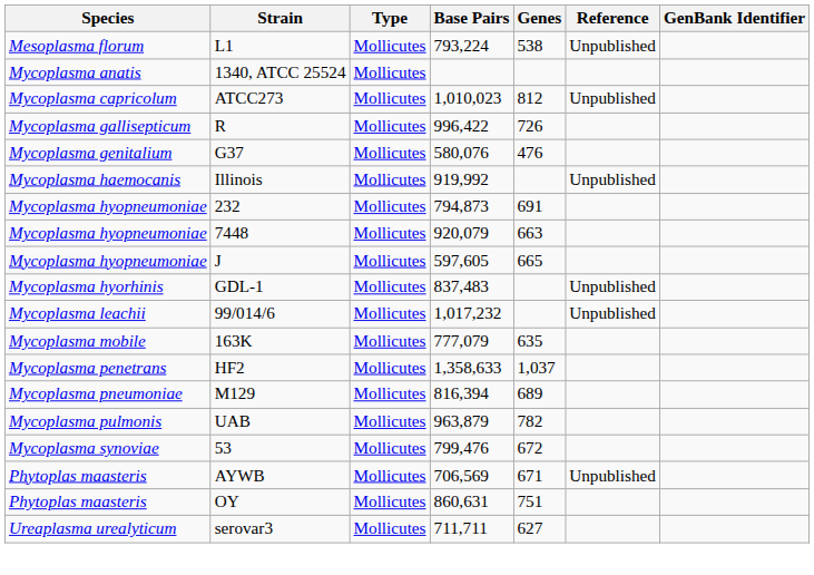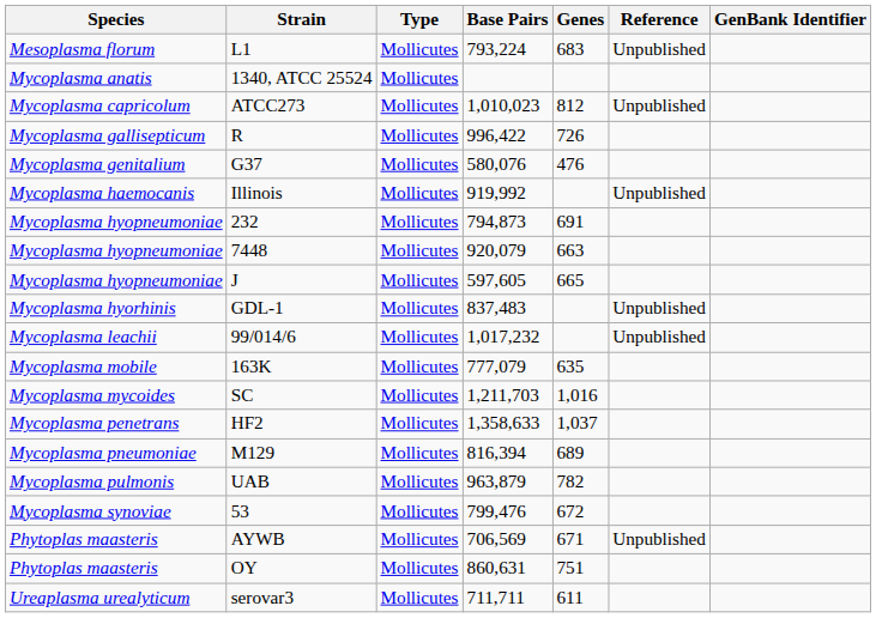 <table class="wikitable sortable">
 <tr>
 <th>Species</th>
 <th>Strain</th>
 <th>Type</th>
 <th>Base Pairs</th>
 <th>Genes</th>
 <th>Reference</th>
 <th>GenBank Identifier</th>
 </tr>
 <tr>
 <td><em><a href='#'>Mesoplasma florum</a></em></td>
 <td>L1</td>
 <td><a href='#'>Mollicutes</a></td>
 <td>793,224</td>
-<td>538</td>
+<td>683</td>
 <td>Unpublished</td>
 </tr>
 <tr>
 <td><em><a href='#'>Mycoplasma anatis</a></em></td>
 <td>1340, ATCC 25524</td>
 <td><a href='#'>Mollicutes</a></td>
 <td></td>
 <td></td>
 <td></td>
 <td></td>
 </tr>
 <tr>
 <td><em><a href='#'>Mycoplasma capricolum</a></em></td>
 <td>ATCC273</td>
 <td><a href='#'>Mollicutes</a></td>
 <td>1,010,023</td>
 <td>812</td>
 <td>Unpublished</td>
 <td></td>
 </tr>
 <tr>
 <td><em><a href='#'>Mycoplasma gallisepticum</a></em></td>
 <td>R</td>
 <td><a href='#'>Mollicutes</a></td>
 <td>996,422</td>
 <td>726</td>
 <td></td>
 <td></td>
 </tr>
 <tr>
 <td><em><a href='#'>Mycoplasma genitalium</a></em></td>
 <td>G37</td>
 <td><a href='#'>Mollicutes</a></td>
 <td>580,076</td>
 <td>476</td>
 <td></td>
 <td></td>
 </tr>
 <tr>
 <td><em><a href='#'>Mycoplasma haemocanis</a></em></td>
 <td>Illinois</td>
 <td><a href='#'>Mollicutes</a></td>
 <td>919,992</td>
 <td></td>
 <td>Unpublished</td>
 <td></td>
 </tr>
 <tr>
 <td><em><a href='#'>Mycoplasma hyopneumoniae</a></em></td>
 <td>232</td>
 <td><a href='#'>Mollicutes</a></td>
 <td>794,873</td>
 <td>691</td>
 <td></td>
 <td></td>
 </tr>
 <tr>
 <td><em><a href='#'>Mycoplasma hyopneumoniae</a></em></td>
 <td>7448</td>
 <td><a href='#'>Mollicutes</a></td>
 <td>920,079</td>
 <td>663</td>
 <td></td>
 <td></td>
 </tr>
 <tr>
 <td><em><a href='#'>Mycoplasma hyopneumoniae</a></em></td>
 <td>J</td>
 <td><a href='#'>Mollicutes</a></td>
 <td>597,605</td>
 <td>665</td>
 <td></td>
 <td></td>
 </tr>
 <tr>
 <td><em><a href='#'>Mycoplasma hyorhinis</a></em></td>
 <td>GDL-1</td>
 <td><a href='#'>Mollicutes</a></td>
 <td>837,483</td>
 <td></td>
 <td>Unpublished</td>
 <td></td>
 </tr>
 <tr>
 <td><em><a href='#'>Mycoplasma leachii</a></em></td>
 <td>99/014/6</td>
 <td><a href='#'>Mollicutes</a></td>
 <td>1,017,232</td>
 <td></td>
 <td>Unpublished</td>
 <td></td>
 </tr>
 <tr>
 <td><em><a href='#'>Mycoplasma mobile</a></em></td>
 <td>163K</td>
 <td><a href='#'>Mollicutes</a></td>
 <td>777,079</td>
 <td>635</td>
 <td></td>
 <td></td>
 </tr>
 <tr>
+<td><em><a href='#'>Mycoplasma mycoides</a></em></td>
+<td>SC</td>
+<td><a href='#'>Mollicutes</a></td>
+<td>1,211,703</td>
+<td>1,016</td>
+<td></td>
+<td></td>
+</tr>
+<tr>
 <td><em><a href='#'>Mycoplasma penetrans</a></em></td>
 <td>HF2</td>
 <td><a href='#'>Mollicutes</a></td>
 <td>1,358,633</td>
 <td>1,037</td>
 <td></td>
 <td></td>
 </tr>
 <tr>
 <td><em><a href='#'>Mycoplasma pneumoniae</a></em></td>
 <td>M129</td>
 <td><a href='#'>Mollicutes</a></td>
 <td>816,394</td>
 <td>689</td>
 <td></td>
 <td></td>
 </tr>
 <tr>
 <td><em><a href='#'>Mycoplasma pulmonis</a></em></td>
 <td>UAB</td>
 <td><a href='#'>Mollicutes</a></td>
 <td>963,879</td>
 <td>782</td>
 <td></td>
 <td></td>
 </tr>
 <tr>
 <td><em><a href='#'>Mycoplasma synoviae</a></em></td>
 <td>53</td>
 <td><a href='#'>Mollicutes</a></td>
 <td>799,476</td>
 <td>672</td>
 <td></td>
 <td></td>
 </tr>
 <tr>
 <td><em><a href='#'>Phytoplas maasteris</a></em></td>
 <td>AYWB</td>
 <td><a href='#'>Mollicutes</a></td>
 <td>706,569</td>
 <td>671</td>
 <td>Unpublished</td>
 <td></td>
 </tr>
 <tr>
 <td><em><a href='#'>Phytoplas maasteris</a></em></td>
 <td>OY</td>
 <td><a href='#'>Mollicutes</a></td>
 <td>860,631</td>
 <td>751</td>
 <td></td>
 <td></td>
 </tr>
 <tr>
 <td><em><a href='#'>Ureaplasma urealyticum</a></em></td>
 <td>serovar3</td>
 <td><a href='#'>Mollicutes</a></td>
 <td>711,711</td>
-<td>627</td>
+<td>611</td>
 <td></td>
 <td></td>
 </tr>
 </table>
